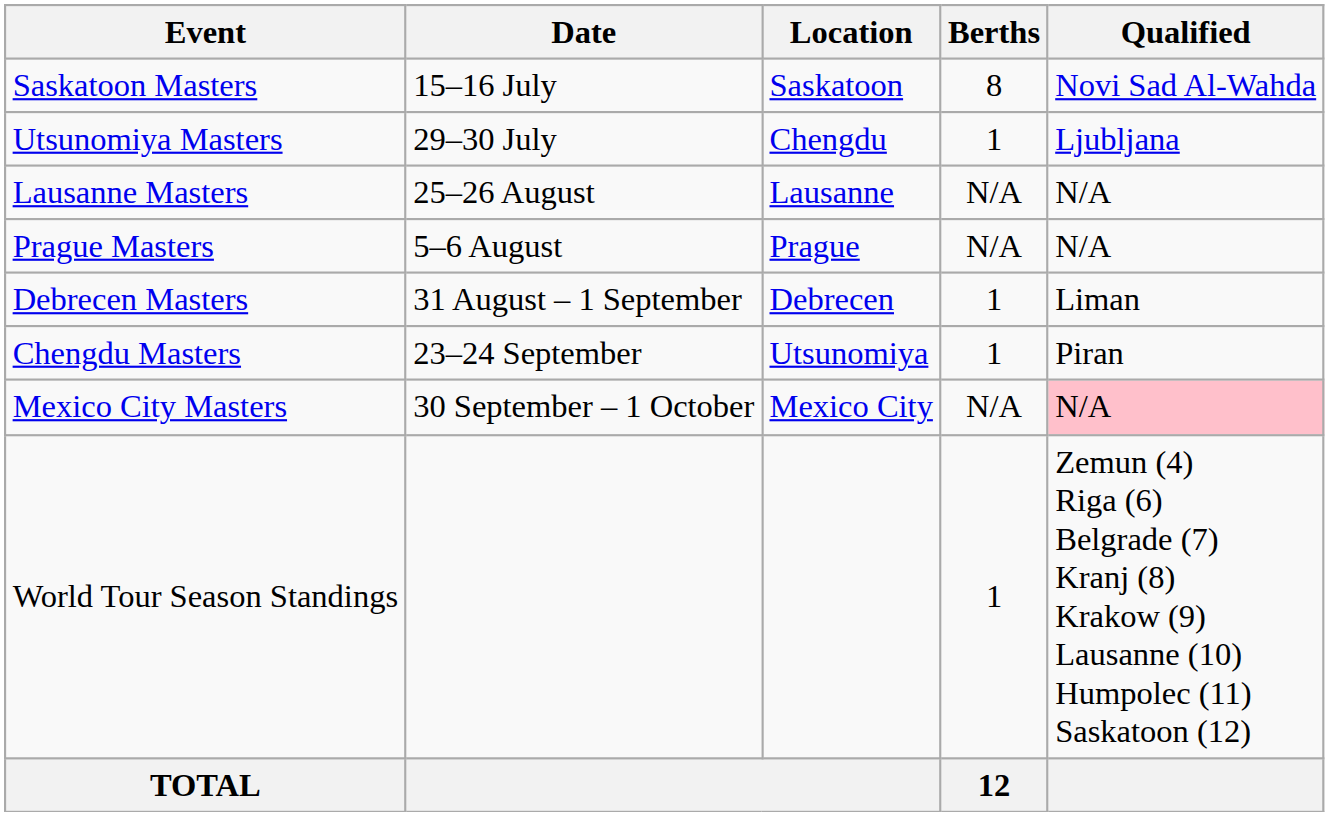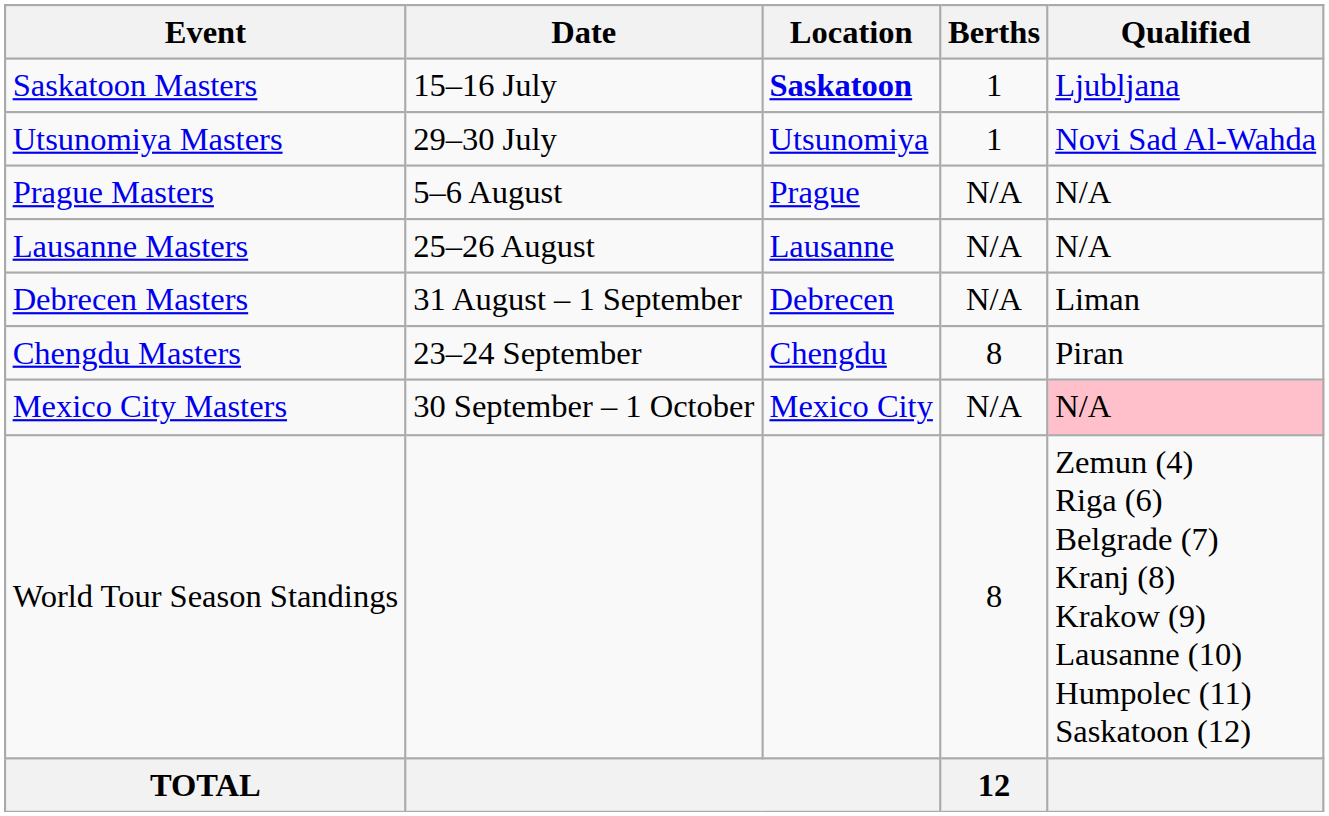 <table class="wikitable " style="font-size:95%;">
 <tr>
 <th>Event</th>
 <th>Date</th>
 <th>Location</th>
 <th>Berths</th>
 <th>Qualified</th>
 </tr>
 <tr>
 <td><a href='#'>Saskatoon Masters</a></td>
 <td>15–16 July</td>
-<td> <a href='#'>Saskatoon</a></td>
-<td align=center>8</td>
-<td> <a href='#'>Novi Sad Al-Wahda</a></td>
+<td><strong> <a href='#'>Saskatoon</a></strong></td>
+<td align=center>1</td>
+<td> <a href='#'>Ljubljana</a></td>
 </tr>
 <tr>
 <td><a href='#'>Utsunomiya Masters</a></td>
 <td>29–30 July</td>
-<td> <a href='#'>Chengdu</a></td>
+<td> <a href='#'>Utsunomiya</a></td>
 <td align=center>1</td>
-<td> <a href='#'>Ljubljana</a></td>
+<td> <a href='#'>Novi Sad Al-Wahda</a></td>
+</tr>
+<tr>
+<td><a href='#'>Prague Masters</a></td>
+<td>5–6 August</td>
+<td> <a href='#'>Prague</a></td>
+<td align=center>N/A</td>
+<td>N/A </td>
 </tr>
 <tr>
 <td><a href='#'>Lausanne Masters</a></td>
 <td>25–26 August</td>
 <td> <a href='#'>Lausanne</a></td>
 <td align=center>N/A</td>
 <td>N/A</td>
 </tr>
 <tr>
-<td><a href='#'>Prague Masters</a></td>
-<td>5–6 August</td>
-<td> <a href='#'>Prague</a></td>
-<td align=center>N/A</td>
-<td>N/A </td>
-</tr>
-<tr>
 <td><a href='#'>Debrecen Masters</a></td>
 <td>31 August – 1 September</td>
 <td> <a href='#'>Debrecen</a></td>
-<td align=center>1</td>
+<td align=center>N/A</td>
 <td> Liman</td>
 </tr>
 <tr>
 <td><a href='#'>Chengdu Masters</a></td>
 <td>23–24 September</td>
-<td> <a href='#'>Utsunomiya</a></td>
-<td align=center>1</td>
+<td> <a href='#'>Chengdu</a></td>
+<td align=center>8</td>
 <td> Piran</td>
 </tr>
 <tr>
 <td><a href='#'>Mexico City Masters</a></td>
 <td>30 September – 1 October</td>
 <td> <a href='#'>Mexico City</a></td>
 <td align=center>N/A</td>
 <td style="background: pink;">N/A</td>
 </tr>
 <tr>
 <td>World Tour Season Standings</td>
 <td></td>
 <td></td>
-<td align=center>1</td>
+<td align=center>8</td>
 <td> Zemun (4) <br>  Riga (6) <br>  Belgrade (7) <br>  Kranj (8) <br>  Krakow (9) <br>  Lausanne (10) <br>  Humpolec (11) <br>  Saskatoon (12)</td>
 </tr>
 <tr>
 <th>TOTAL</th>
 <th colspan="2"></th>
 <th>12</th>
 <th></th>
 </tr>
 </table>
